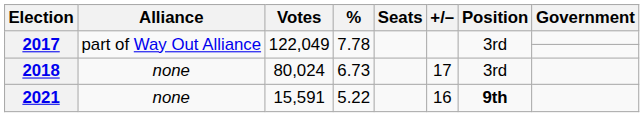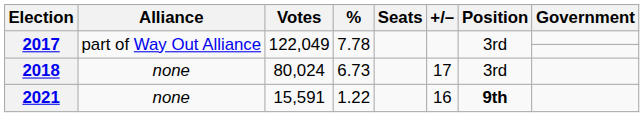 <table class="wikitable" style="text-align: center;">
 <tr>
 <th>Election</th>
 <th>Alliance</th>
 <th>Votes</th>
 <th>%</th>
 <th>Seats</th>
 <th>+/–</th>
 <th>Position</th>
 <th>Government</th>
 </tr>
 <tr>
 <th rowspan="2"><a href='#'>2017</a></th>
 <td rowspan="2">part of <a href='#'>Way Out Alliance</a></td>
 <td rowspan="2">122,049</td>
 <td rowspan="2">7.78</td>
 <td rowspan="2"></td>
 <td rowspan="2"></td>
 <td rowspan="2"> 3rd</td>
 <td></td>
 </tr>
 <tr>
 <td></td>
 </tr>
 <tr>
 <th><a href='#'>2018</a></th>
 <td><em>none</em></td>
 <td>80,024</td>
 <td>6.73</td>
 <td></td>
 <td> 17</td>
 <td> 3rd</td>
 <td></td>
 </tr>
 <tr>
 <th><a href='#'>2021</a></th>
 <td><em>none</em></td>
 <td>15,591</td>
-<td>5.22</td>
+<td>1.22</td>
 <td></td>
 <td> 16</td>
 <td><strong> 9th</strong></td>
 <td></td>
 </tr>
 </table>
